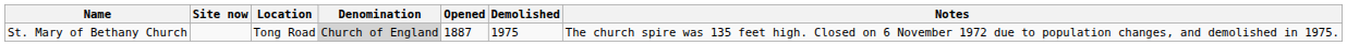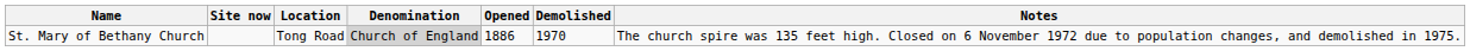 <table class="wikitable sortable">
 <tr>
 <th>Name</th>
 <th class="unsortable">Site now</th>
 <th>Location</th>
 <th>Denomination</th>
 <th>Opened</th>
 <th>Demolished</th>
 <th class="unsortable">Notes</th>
 </tr>
 <tr>
 <td>St. Mary of Bethany Church</td>
 <td></td>
 <td>Tong Road</td>
 <td style="background: lightgrey;">Church of England</td>
-<td>1887</td>
-<td>1975</td>
+<td>1886</td>
+<td>1970</td>
 <td>The church spire was 135 feet high. Closed on 6 November 1972 due to population changes, and demolished in 1975.</td>
 </tr>
 </table>
